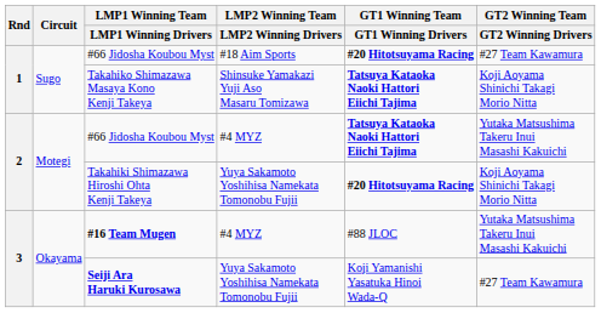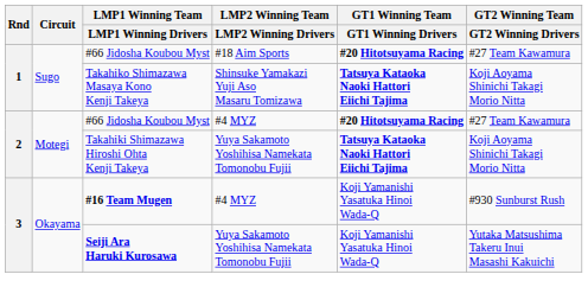 <table class="wikitable" style="font-size: 90%;">
 <tr>
 <th rowspan=2>Rnd</th>
 <th rowspan=2>Circuit</th>
 <th>LMP1 Winning Team</th>
 <th>LMP2 Winning Team</th>
 <th>GT1 Winning Team</th>
 <th>GT2 Winning Team</th>
 </tr>
 <tr>
 <th>LMP1 Winning Drivers</th>
 <th>LMP2 Winning Drivers</th>
 <th>GT1 Winning Drivers</th>
 <th>GT2 Winning Drivers</th>
 </tr>
 <tr>
 <th rowspan=2>1</th>
 <td rowspan=2><a href='#'>Sugo</a></td>
 <td> #66 <a href='#'>Jidosha Koubou Myst</a></td>
 <td> #18 <a href='#'>Aim Sports</a></td>
 <td><strong> #20 <a href='#'>Hitotsuyama Racing</a></strong></td>
 <td> #27 <a href='#'>Team Kawamura</a></td>
 </tr>
 <tr>
 <td> <a href='#'>Takahiko Shimazawa</a><br> <a href='#'>Masaya Kono</a><br> <a href='#'>Kenji Takeya</a></td>
 <td> <a href='#'>Shinsuke Yamakazi</a><br> <a href='#'>Yuji Aso</a><br> <a href='#'>Masaru Tomizawa</a></td>
 <td><strong> <a href='#'>Tatsuya Kataoka</a><br> <a href='#'>Naoki Hattori</a><br> <a href='#'>Eiichi Tajima</a></strong></td>
 <td> <a href='#'>Koji Aoyama</a><br> <a href='#'>Shinichi Takagi</a><br> <a href='#'>Morio Nitta</a></td>
 </tr>
 <tr>
 <th rowspan=2>2</th>
 <td rowspan=2><a href='#'>Motegi</a></td>
 <td> #66 <a href='#'>Jidosha Koubou Myst</a></td>
 <td> #4 <a href='#'>MYZ</a></td>
-<td><strong> <a href='#'>Tatsuya Kataoka</a><br> <a href='#'>Naoki Hattori</a><br> <a href='#'>Eiichi Tajima</a></strong></td>
-<td> <a href='#'>Yutaka Matsushima</a><br> <a href='#'>Takeru Inui</a><br> <a href='#'>Masashi Kakuichi</a></td>
+<td><strong> #20 <a href='#'>Hitotsuyama Racing</a></strong></td>
+<td> #27 <a href='#'>Team Kawamura</a></td>
 </tr>
 <tr>
 <td> <a href='#'>Takahiki Shimazawa</a><br> <a href='#'>Hiroshi Ohta</a><br> <a href='#'>Kenji Takeya</a></td>
 <td> <a href='#'>Yuya Sakamoto</a><br> <a href='#'>Yoshihisa Namekata</a><br> <a href='#'>Tomonobu Fujii</a></td>
-<td><strong> #20 <a href='#'>Hitotsuyama Racing</a></strong></td>
+<td><strong> <a href='#'>Tatsuya Kataoka</a><br> <a href='#'>Naoki Hattori</a><br> <a href='#'>Eiichi Tajima</a></strong></td>
 <td> <a href='#'>Koji Aoyama</a><br> <a href='#'>Shinichi Takagi</a><br> <a href='#'>Morio Nitta</a></td>
 </tr>
 <tr>
 <th rowspan=2>3</th>
 <td rowspan=2><a href='#'>Okayama</a></td>
 <td><strong> #16 <a href='#'>Team Mugen</a></strong></td>
 <td> #4 <a href='#'>MYZ</a></td>
-<td> #88 <a href='#'>JLOC</a></td>
-<td> <a href='#'>Yutaka Matsushima</a><br> <a href='#'>Takeru Inui</a><br> <a href='#'>Masashi Kakuichi</a></td>
+<td> <a href='#'>Koji Yamanishi</a><br> <a href='#'>Yasatuka Hinoi</a><br> <a href='#'>Wada-Q</a></td>
+<td> #930 <a href='#'>Sunburst Rush</a></td>
 </tr>
 <tr>
 <td><strong> <a href='#'>Seiji Ara</a><br> <a href='#'>Haruki Kurosawa</a></strong></td>
 <td> <a href='#'>Yuya Sakamoto</a><br> <a href='#'>Yoshihisa Namekata</a><br> <a href='#'>Tomonobu Fujii</a></td>
 <td> <a href='#'>Koji Yamanishi</a><br> <a href='#'>Yasatuka Hinoi</a><br> <a href='#'>Wada-Q</a></td>
-<td> #27 <a href='#'>Team Kawamura</a></td>
+<td> <a href='#'>Yutaka Matsushima</a><br> <a href='#'>Takeru Inui</a><br> <a href='#'>Masashi Kakuichi</a></td>
 </tr>
 </table>
